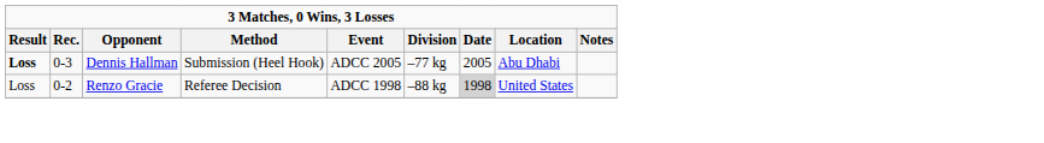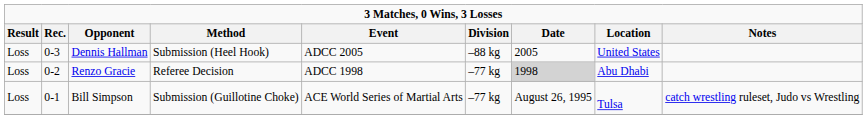 <table class="wikitable sortable" style="font-size:90%; text-align:left;">
 <tr>
 <td colspan=9 style="text-align:center;"><strong>3 Matches, 0 Wins, 3 Losses</strong></td>
 </tr>
 <tr>
 <th>Result</th>
 <th>Rec.</th>
 <th>Opponent</th>
 <th>Method</th>
 <th text-center>Event</th>
 <th>Division</th>
 <th>Date</th>
 <th>Location</th>
 <th>Notes</th>
 </tr>
 <tr>
-<td><strong>Loss</strong></td>
+<td>Loss</td>
 <td>0-3</td>
 <td> <a href='#'>Dennis Hallman</a></td>
 <td>Submission (Heel Hook)</td>
 <td rowspan=1>ADCC 2005</td>
-<td rowspan=1>–77 kg</td>
+<td rowspan=1>–88 kg</td>
 <td rowspan=1>2005</td>
-<td rowspan=1> <a href='#'>Abu Dhabi</a></td>
+<td rowspan=1> <a href='#'>United States</a></td>
 <td rowspan=1></td>
 </tr>
 <tr>
 <td>Loss</td>
 <td>0-2</td>
 <td> <a href='#'>Renzo Gracie</a></td>
 <td>Referee Decision</td>
 <td rowspan=1>ADCC 1998</td>
-<td rowspan=1>–88 kg</td>
+<td rowspan=1>–77 kg</td>
 <td rowspan=1 style="background: lightgrey;">1998</td>
-<td rowspan=1> <a href='#'>United States</a></td>
+<td rowspan=1> <a href='#'>Abu Dhabi</a></td>
 <td rowspan=1></td>
+</tr>
+<tr>
+<td>Loss</td>
+<td>0-1</td>
+<td> Bill Simpson</td>
+<td>Submission (Guillotine Choke)</td>
+<td rowspan=1>ACE World Series of Martial Arts</td>
+<td rowspan=1>–77 kg</td>
+<td rowspan=1>August 26, 1995</td>
+<td rowspan=1><br><a href='#'>Tulsa</a></td>
+<td><a href='#'>catch wrestling</a> ruleset, Judo vs Wrestling</td>
 </tr>
 <tr>
 </tr>
 </table>
